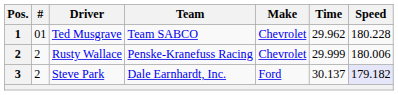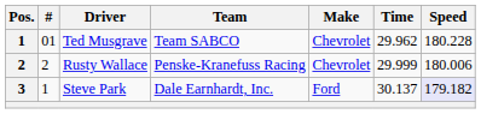 <table class="wikitable" style="font-size:95%">
 <tr>
 <th>Pos.</th>
 <th>#</th>
 <th>Driver</th>
 <th>Team</th>
 <th>Make</th>
 <th>Time</th>
 <th>Speed</th>
 </tr>
 <tr>
 <th>1</th>
 <td>01</td>
 <td><a href='#'>Ted Musgrave</a></td>
 <td><a href='#'>Team SABCO</a></td>
 <td><a href='#'>Chevrolet</a></td>
 <td>29.962</td>
 <td>180.228</td>
 </tr>
 <tr>
 <th>2</th>
 <td>2</td>
 <td><a href='#'>Rusty Wallace</a></td>
 <td><a href='#'>Penske-Kranefuss Racing</a></td>
 <td><a href='#'>Chevrolet</a></td>
 <td>29.999</td>
 <td>180.006</td>
 </tr>
 <tr>
 <th>3</th>
-<td>2</td>
+<td>1</td>
 <td><a href='#'>Steve Park</a></td>
 <td><a href='#'>Dale Earnhardt, Inc.</a></td>
 <td><a href='#'>Ford</a></td>
 <td>30.137</td>
 <td style="background: lavender;">179.182</td>
 </tr>
 <tr>
 <th colspan="7"></th>
 </tr>
 </table>
